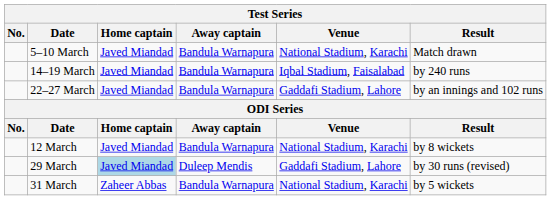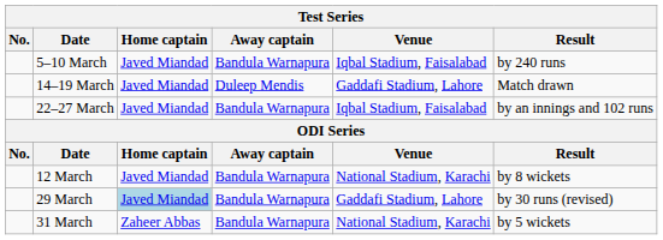 <table class="wikitable">
 <tr>
 <th colspan="9">Test Series</th>
 </tr>
 <tr>
 <th>No.</th>
 <th>Date</th>
 <th>Home captain</th>
 <th>Away captain</th>
 <th>Venue</th>
 <th>Result</th>
 </tr>
 <tr>
 <td></td>
 <td>5–10 March</td>
 <td><a href='#'>Javed Miandad</a></td>
 <td><a href='#'>Bandula Warnapura</a></td>
-<td><a href='#'>National Stadium</a>, <a href='#'>Karachi</a></td>
-<td>Match drawn</td>
+<td><a href='#'>Iqbal Stadium</a>, <a href='#'>Faisalabad</a></td>
+<td> by 240 runs</td>
 </tr>
 <tr>
 <td></td>
 <td>14–19 March</td>
 <td><a href='#'>Javed Miandad</a></td>
-<td><a href='#'>Bandula Warnapura</a></td>
-<td><a href='#'>Iqbal Stadium</a>, <a href='#'>Faisalabad</a></td>
-<td> by 240 runs</td>
+<td><a href='#'>Duleep Mendis</a></td>
+<td><a href='#'>Gaddafi Stadium</a>, <a href='#'>Lahore</a></td>
+<td>Match drawn</td>
 </tr>
 <tr>
 <td></td>
 <td>22–27 March</td>
 <td><a href='#'>Javed Miandad</a></td>
 <td><a href='#'>Bandula Warnapura</a></td>
-<td><a href='#'>Gaddafi Stadium</a>, <a href='#'>Lahore</a></td>
+<td><a href='#'>Iqbal Stadium</a>, <a href='#'>Faisalabad</a></td>
 <td> by an innings and 102 runs</td>
 </tr>
 <tr>
 <th colspan="9">ODI Series</th>
 </tr>
 <tr>
 <th>No.</th>
 <th>Date</th>
 <th>Home captain</th>
 <th>Away captain</th>
 <th>Venue</th>
 <th>Result</th>
 </tr>
 <tr>
 <td></td>
 <td>12 March</td>
 <td><a href='#'>Javed Miandad</a></td>
 <td><a href='#'>Bandula Warnapura</a></td>
 <td><a href='#'>National Stadium</a>, <a href='#'>Karachi</a></td>
 <td> by 8 wickets</td>
 </tr>
 <tr>
 <td></td>
 <td>29 March</td>
 <td style="background: lightblue;"><a href='#'>Javed Miandad</a></td>
-<td><a href='#'>Duleep Mendis</a></td>
+<td><a href='#'>Bandula Warnapura</a></td>
 <td><a href='#'>Gaddafi Stadium</a>, <a href='#'>Lahore</a></td>
 <td> by 30 runs (revised)</td>
 </tr>
 <tr>
 <td></td>
 <td>31 March</td>
 <td><a href='#'>Zaheer Abbas</a></td>
 <td><a href='#'>Bandula Warnapura</a></td>
 <td><a href='#'>National Stadium</a>, <a href='#'>Karachi</a></td>
 <td> by 5 wickets</td>
 </tr>
 </table>
